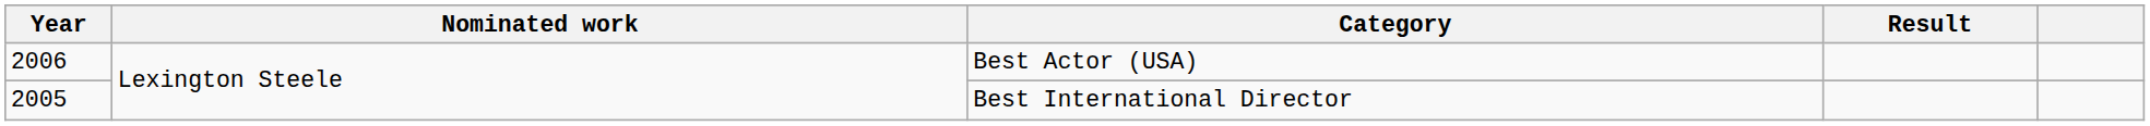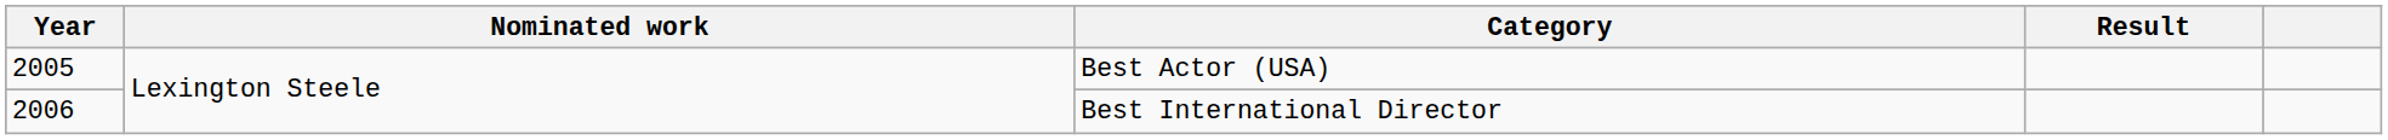 <table class="wikitable" style="width:75%;">
 <tr>
 <th width=5%>Year</th>
 <th style="width:40%;">Nominated work</th>
 <th style="width:40%;">Category</th>
 <th style="width:10%;">Result</th>
 <th width=5%></th>
 </tr>
 <tr>
-<td>2006</td>
+<td>2005</td>
 <td rowspan="2">Lexington Steele</td>
 <td>Best Actor (USA)</td>
 <td></td>
 <td style="text-align:center;"></td>
 </tr>
 <tr>
-<td>2005</td>
+<td>2006</td>
 <td>Best International Director</td>
 <td></td>
 <td style="text-align:center;"></td>
 </tr>
 </table>
